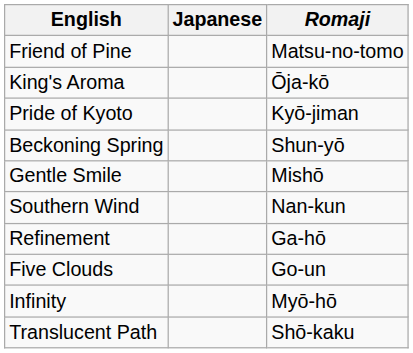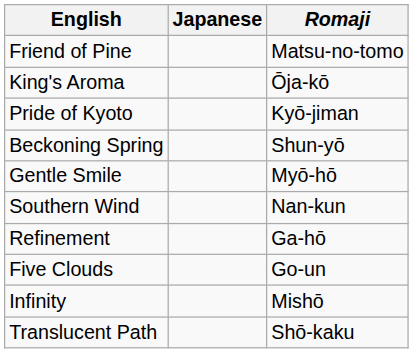 <table | class="wikitable">
 <tr>
 <th>English</th>
 <th>Japanese</th>
 <th><em>Romaji</em></th>
 </tr>
 <tr>
 <td>Friend of Pine</td>
 <td></td>
 <td>Matsu-no-tomo</td>
 </tr>
 <tr>
 <td>King's Aroma</td>
 <td></td>
 <td>Ōja-kō</td>
 </tr>
 <tr>
 <td>Pride of Kyoto</td>
 <td></td>
 <td>Kyō-jiman</td>
 </tr>
 <tr>
 <td>Beckoning Spring</td>
 <td></td>
 <td>Shun-yō</td>
 </tr>
 <tr>
 <td>Gentle Smile</td>
 <td></td>
-<td>Mishō</td>
+<td>Myō-hō</td>
 </tr>
 <tr>
 <td>Southern Wind</td>
 <td></td>
 <td>Nan-kun</td>
 </tr>
 <tr>
 <td>Refinement</td>
 <td></td>
 <td>Ga-hō</td>
 </tr>
 <tr>
 <td>Five Clouds</td>
 <td></td>
 <td>Go-un</td>
 </tr>
 <tr>
 <td>Infinity</td>
 <td></td>
-<td>Myō-hō</td>
+<td>Mishō</td>
 </tr>
 <tr>
 <td>Translucent Path</td>
 <td></td>
 <td>Shō-kaku</td>
 </tr>
 </table>
